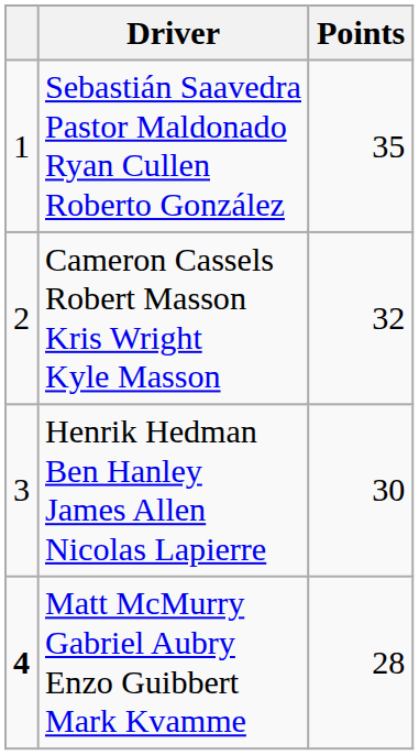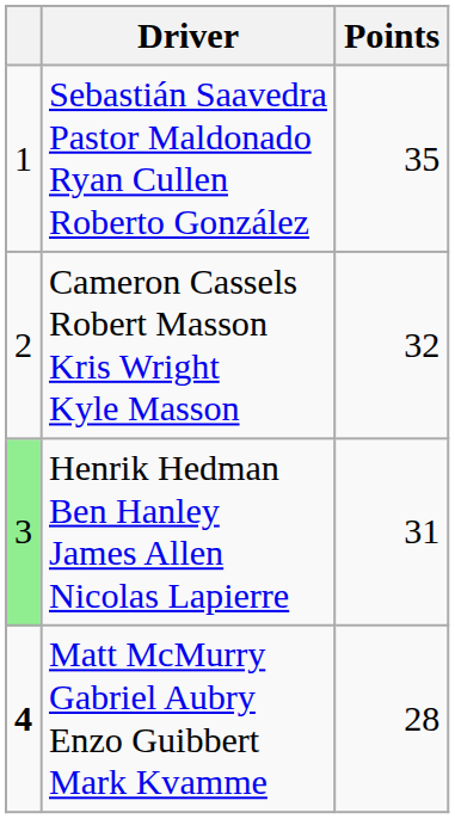 <table class="wikitable" style="font-size: 95%;">
 <tr>
 <th scope="col"></th>
 <th scope="col">Driver</th>
 <th scope="col">Points</th>
 </tr>
 <tr>
 <td align=center>1</td>
 <td> <a href='#'>Sebastián Saavedra</a><br> <a href='#'>Pastor Maldonado</a><br> <a href='#'>Ryan Cullen</a><br> <a href='#'>Roberto González</a></td>
 <td align=right>35</td>
 </tr>
 <tr>
 <td align=center>2</td>
 <td> Cameron Cassels<br> Robert Masson<br> <a href='#'>Kris Wright</a><br> <a href='#'>Kyle Masson</a></td>
 <td align=right>32</td>
 </tr>
 <tr>
-<td align=center>3</td>
+<td align=center style="background: lightgreen;">3</td>
 <td> Henrik Hedman<br> <a href='#'>Ben Hanley</a><br> <a href='#'>James Allen</a><br> <a href='#'>Nicolas Lapierre</a></td>
-<td align=right>30</td>
+<td align=right>31</td>
 </tr>
 <tr>
 <td align=center><strong>4</strong></td>
 <td> <a href='#'>Matt McMurry</a><br> <a href='#'>Gabriel Aubry</a><br> Enzo Guibbert<br> <a href='#'>Mark Kvamme</a></td>
 <td align=right>28</td>
 </tr>
 </table>
